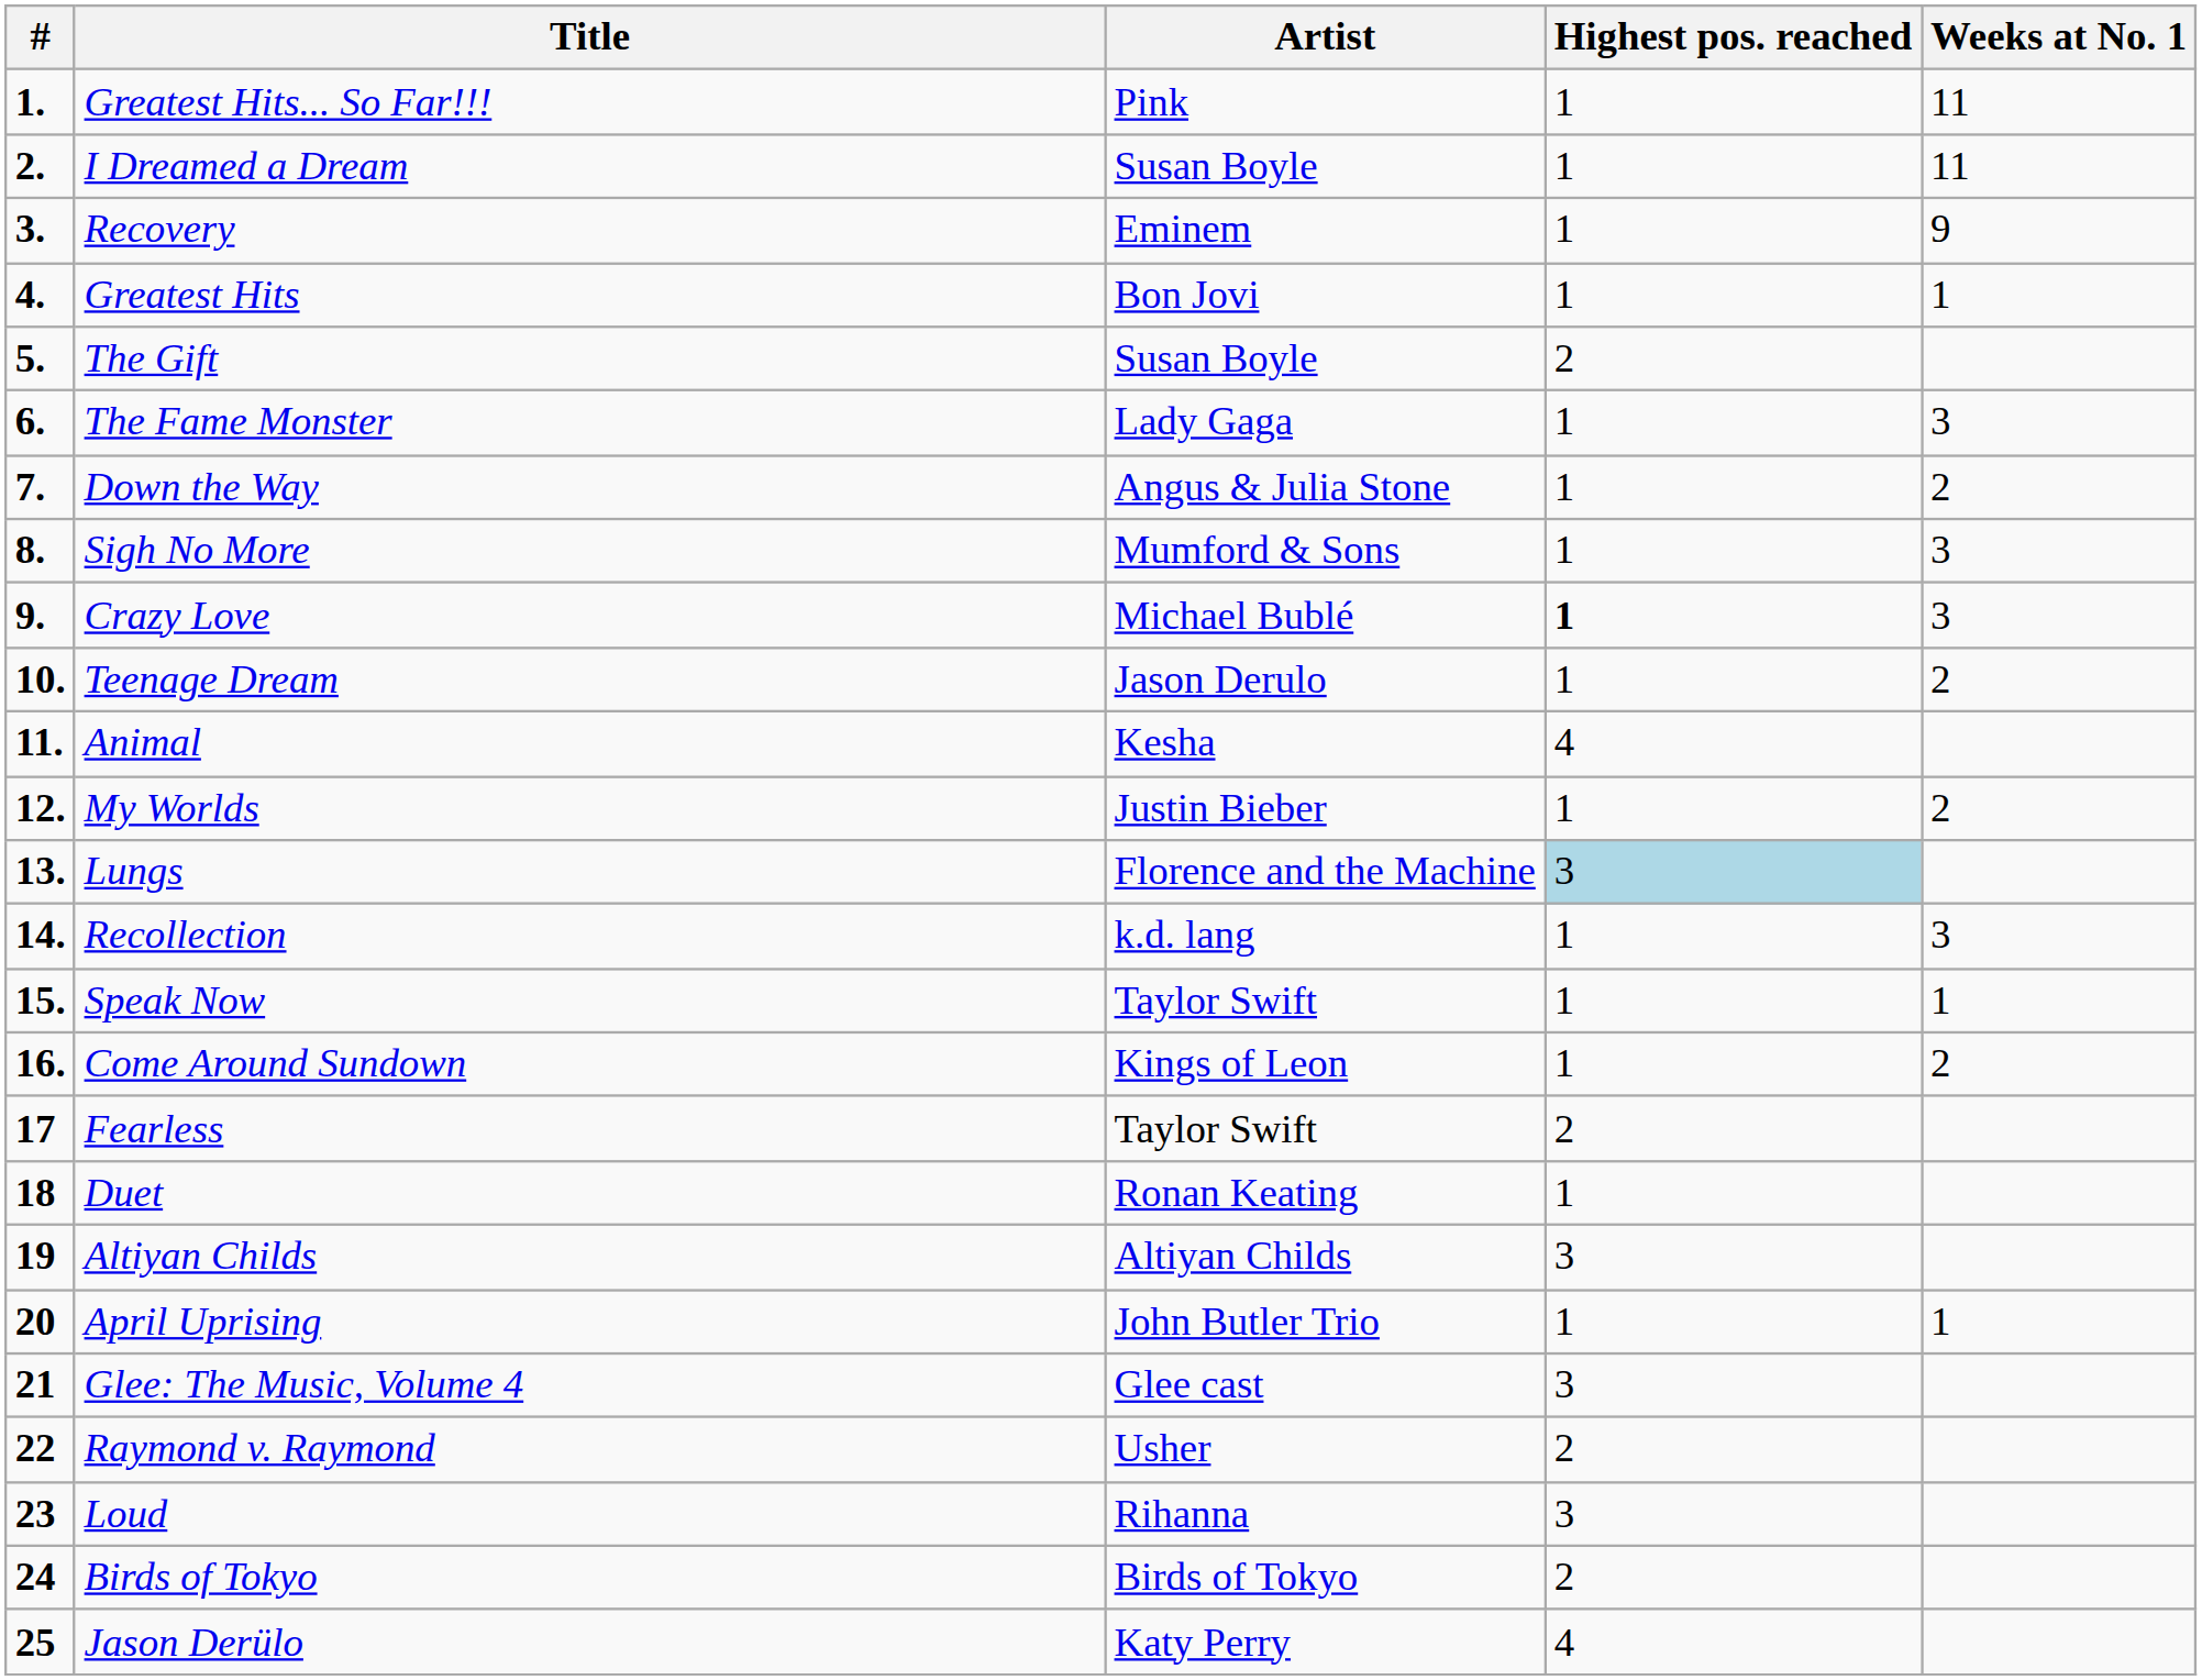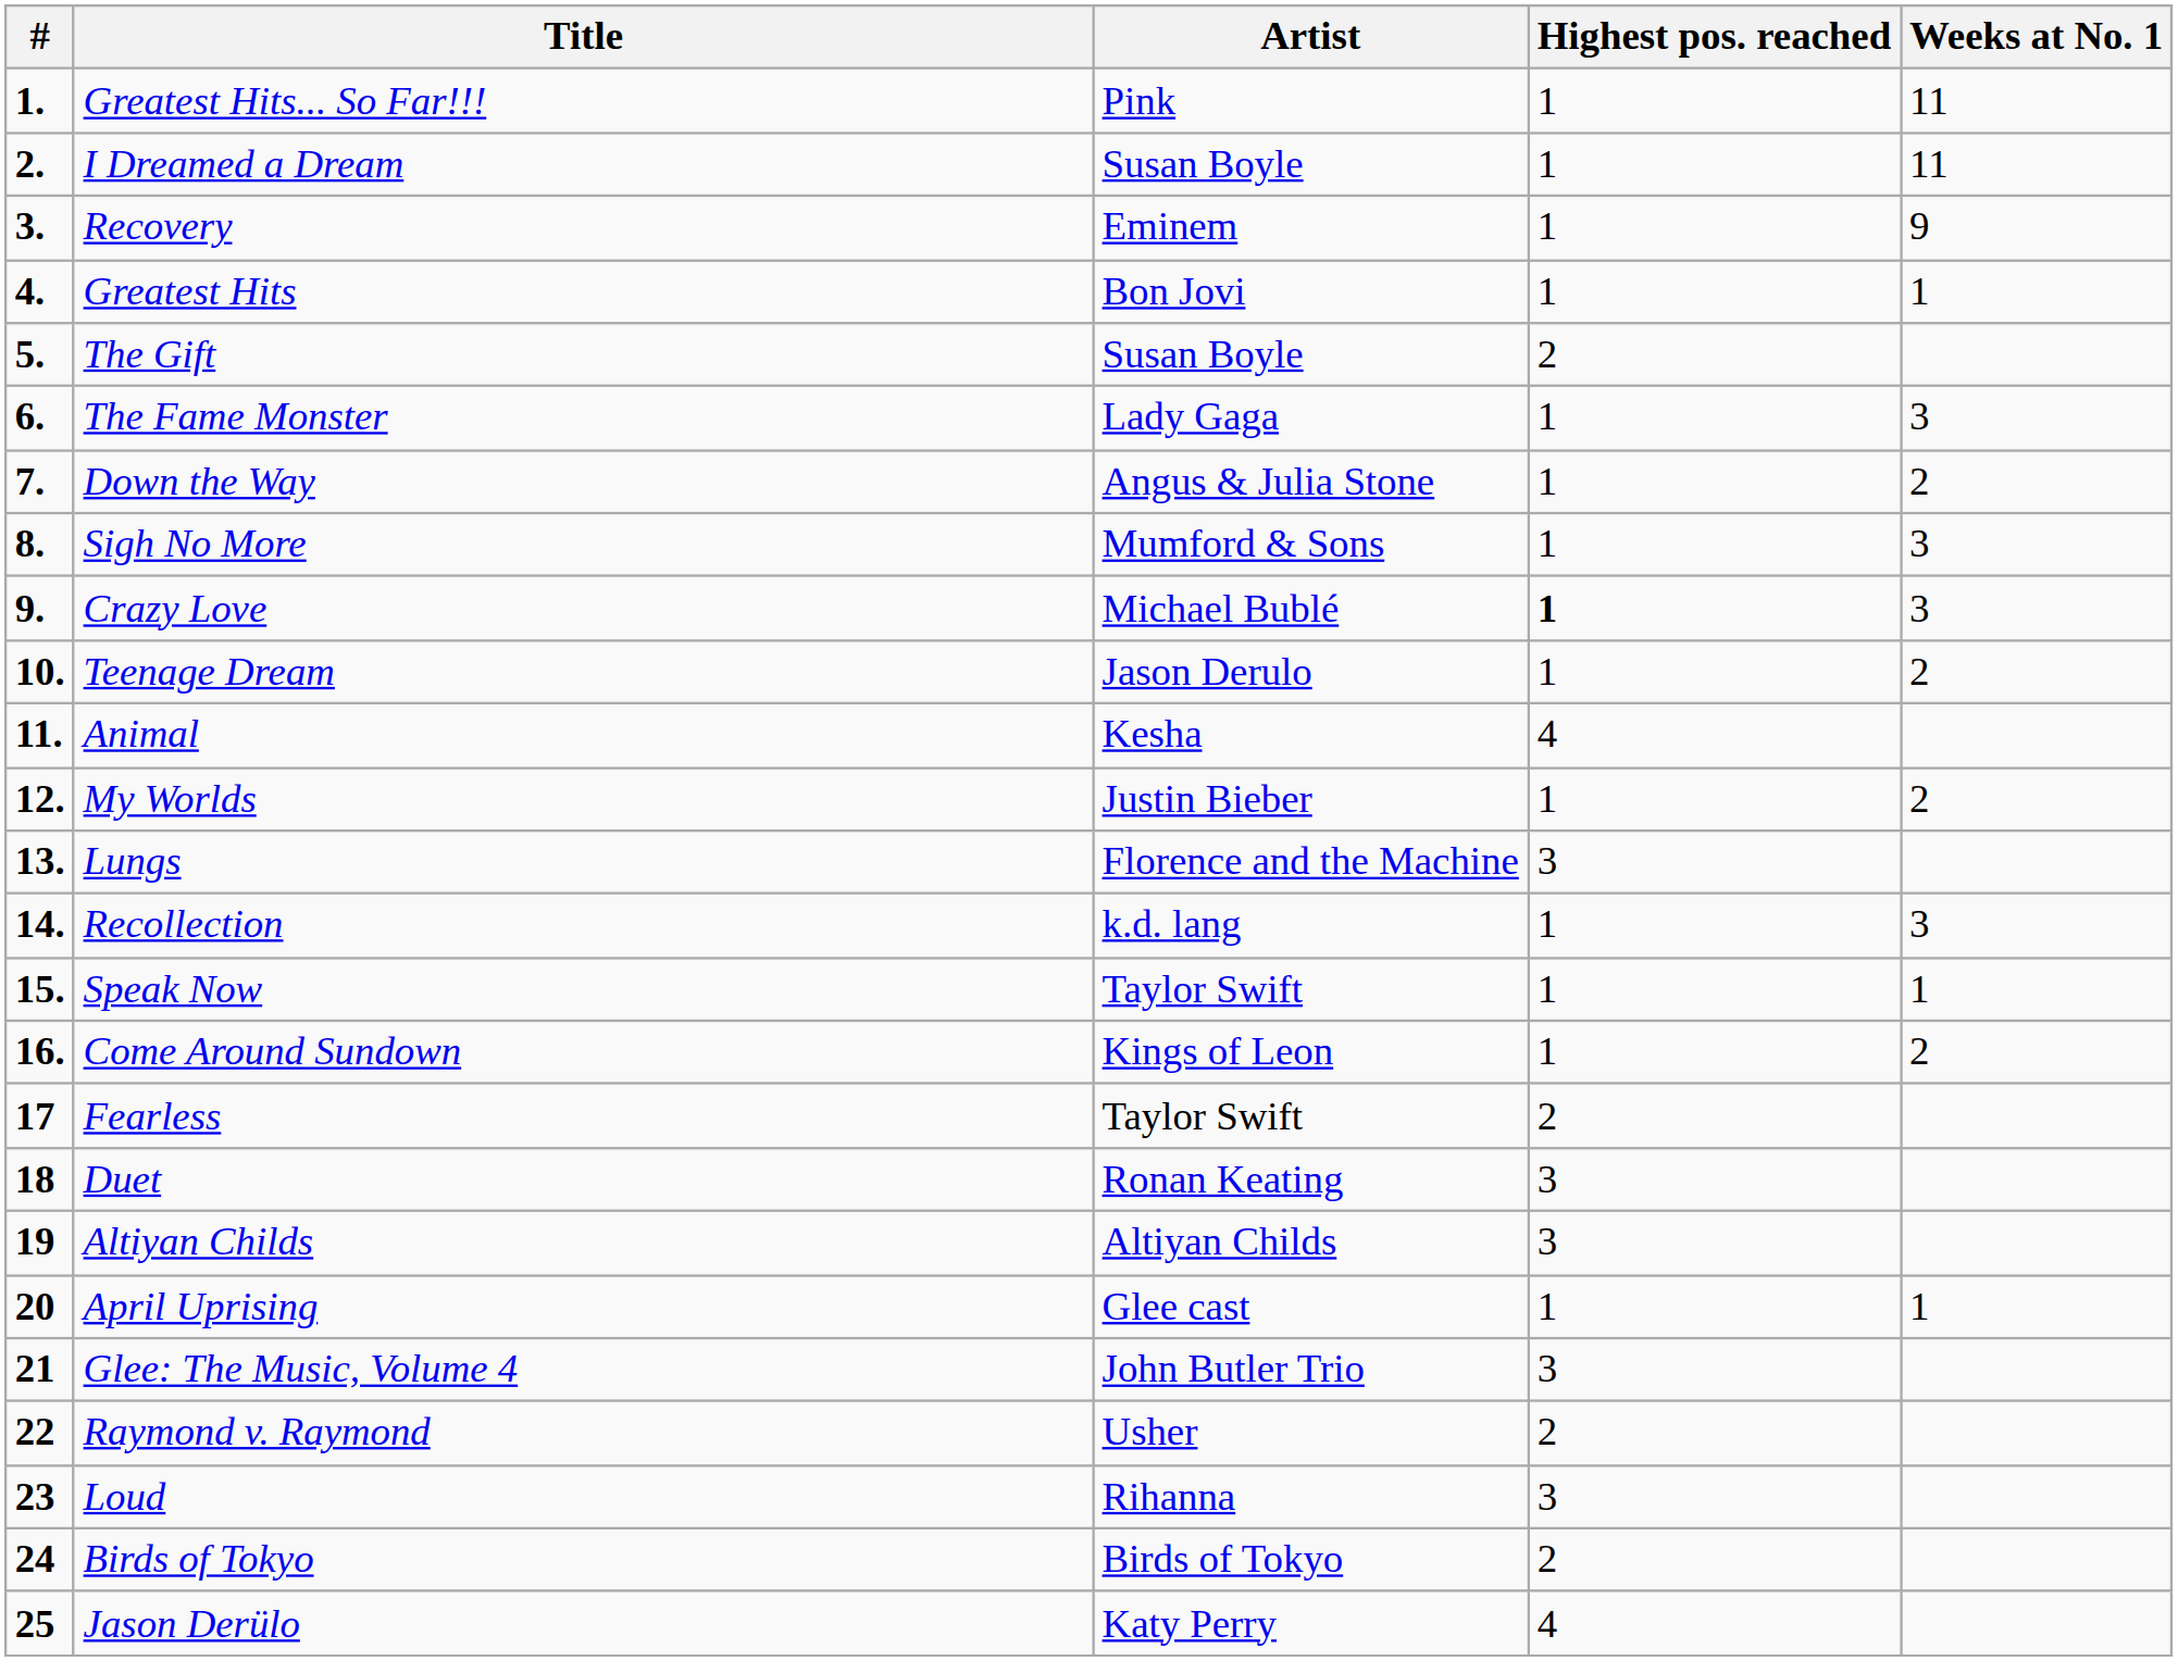 <table class="wikitable">
 <tr>
 <th>#</th>
 <th width="400">Title</th>
 <th>Artist</th>
 <th>Highest pos. reached</th>
 <th>Weeks at No. 1</th>
 </tr>
 <tr>
 <td><strong>1.</strong></td>
 <td><em><a href='#'>Greatest Hits... So Far!!!</a></em></td>
 <td><a href='#'>Pink</a></td>
 <td>1</td>
 <td>11</td>
 </tr>
 <tr>
 <td><strong>2.</strong></td>
 <td><em><a href='#'>I Dreamed a Dream</a></em></td>
 <td><a href='#'>Susan Boyle</a></td>
 <td>1</td>
 <td>11</td>
 </tr>
 <tr>
 <td><strong>3.</strong></td>
 <td><em><a href='#'>Recovery</a></em></td>
 <td><a href='#'>Eminem</a></td>
 <td>1</td>
 <td>9</td>
 </tr>
 <tr>
 <td><strong>4.</strong></td>
 <td><em><a href='#'>Greatest Hits</a></em></td>
 <td><a href='#'>Bon Jovi</a></td>
 <td>1</td>
 <td>1</td>
 </tr>
 <tr>
 <td><strong>5.</strong></td>
 <td><em><a href='#'>The Gift</a></em></td>
 <td><a href='#'>Susan Boyle</a></td>
 <td>2</td>
 <td></td>
 </tr>
 <tr>
 <td><strong>6.</strong></td>
 <td><em><a href='#'>The Fame Monster</a></em></td>
 <td><a href='#'>Lady Gaga</a></td>
 <td>1</td>
 <td>3</td>
 </tr>
 <tr>
 <td><strong>7.</strong></td>
 <td><em><a href='#'>Down the Way</a></em></td>
 <td><a href='#'>Angus & Julia Stone</a></td>
 <td>1</td>
 <td>2</td>
 </tr>
 <tr>
 <td><strong>8.</strong></td>
 <td><em><a href='#'>Sigh No More</a></em></td>
 <td><a href='#'>Mumford & Sons</a></td>
 <td>1</td>
 <td>3</td>
 </tr>
 <tr>
 <td><strong>9.</strong></td>
 <td><em><a href='#'>Crazy Love</a></em></td>
 <td><a href='#'>Michael Bublé</a></td>
 <td><strong>1</strong></td>
 <td>3</td>
 </tr>
 <tr>
 <td><strong>10.</strong></td>
 <td><em><a href='#'>Teenage Dream</a></em></td>
 <td><a href='#'>Jason Derulo</a></td>
 <td>1</td>
 <td>2</td>
 </tr>
 <tr>
 <td><strong>11.</strong></td>
 <td><em><a href='#'>Animal</a></em></td>
 <td><a href='#'>Kesha</a></td>
 <td>4</td>
 <td></td>
 </tr>
 <tr>
 <td><strong>12.</strong></td>
 <td><em><a href='#'>My Worlds</a></em></td>
 <td><a href='#'>Justin Bieber</a></td>
 <td>1</td>
 <td>2</td>
 </tr>
 <tr>
 <td><strong>13.</strong></td>
 <td><em><a href='#'>Lungs</a></em></td>
 <td><a href='#'>Florence and the Machine</a></td>
-<td style="background: lightblue;">3</td>
+<td>3</td>
 <td></td>
 </tr>
 <tr>
 <td><strong>14.</strong></td>
 <td><em><a href='#'>Recollection</a></em></td>
 <td><a href='#'>k.d. lang</a></td>
 <td>1</td>
 <td>3</td>
 </tr>
 <tr>
 <td><strong>15.</strong></td>
 <td><em><a href='#'>Speak Now</a></em></td>
 <td><a href='#'>Taylor Swift</a></td>
 <td>1</td>
 <td>1</td>
 </tr>
 <tr>
 <td><strong>16.</strong></td>
 <td><em><a href='#'>Come Around Sundown</a></em></td>
 <td><a href='#'>Kings of Leon</a></td>
 <td>1</td>
 <td>2</td>
 </tr>
 <tr>
 <td><strong>17</strong></td>
 <td><em><a href='#'>Fearless</a></em></td>
 <td>Taylor Swift</td>
 <td>2</td>
 <td></td>
 </tr>
 <tr>
 <td><strong>18</strong></td>
 <td><em><a href='#'>Duet</a></em></td>
 <td><a href='#'>Ronan Keating</a></td>
-<td>1</td>
+<td>3</td>
 <td></td>
 </tr>
 <tr>
 <td><strong>19</strong></td>
 <td><em><a href='#'>Altiyan Childs</a></em></td>
 <td><a href='#'>Altiyan Childs</a></td>
 <td>3</td>
 <td></td>
 </tr>
 <tr>
 <td><strong>20</strong></td>
 <td><em><a href='#'>April Uprising</a></em></td>
-<td><a href='#'>John Butler Trio</a></td>
+<td><a href='#'>Glee cast</a></td>
 <td>1</td>
 <td>1</td>
 </tr>
 <tr>
 <td><strong>21</strong></td>
 <td><em><a href='#'>Glee: The Music, Volume 4</a></em></td>
-<td><a href='#'>Glee cast</a></td>
+<td><a href='#'>John Butler Trio</a></td>
 <td>3</td>
 <td></td>
 </tr>
 <tr>
 <td><strong>22</strong></td>
 <td><em><a href='#'>Raymond v. Raymond</a></em></td>
 <td><a href='#'>Usher</a></td>
 <td>2</td>
 <td></td>
 </tr>
 <tr>
 <td><strong>23</strong></td>
 <td><em><a href='#'>Loud</a></em></td>
 <td><a href='#'>Rihanna</a></td>
 <td>3</td>
 <td></td>
 </tr>
 <tr>
 <td><strong>24</strong></td>
 <td><em><a href='#'>Birds of Tokyo</a></em></td>
 <td><a href='#'>Birds of Tokyo</a></td>
 <td>2</td>
 <td></td>
 </tr>
 <tr>
 <td><strong>25</strong></td>
 <td><em><a href='#'>Jason Derülo</a></em></td>
 <td><a href='#'>Katy Perry</a></td>
 <td>4</td>
 <td></td>
 </tr>
 <tr>
 </tr>
 </table>
